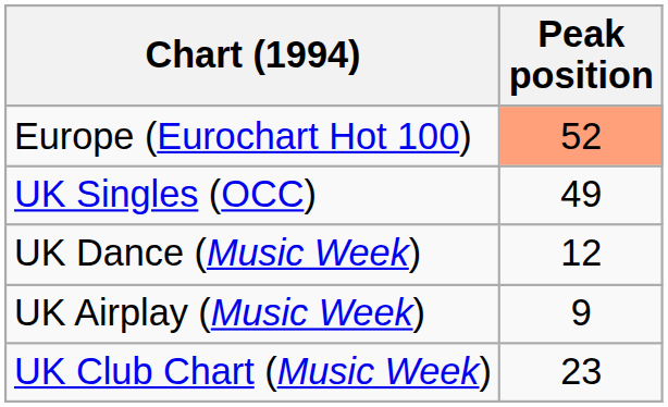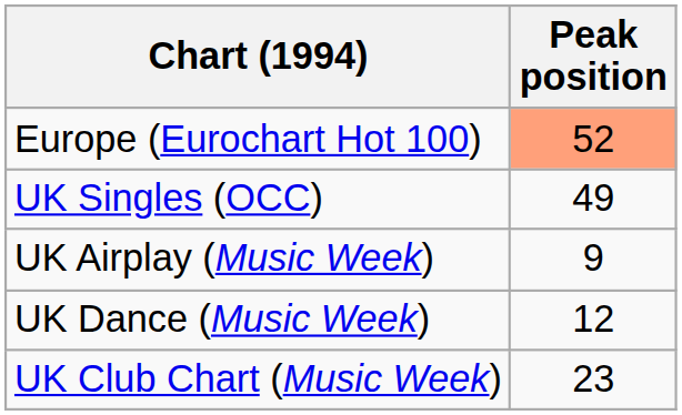 <table class="wikitable sortable">
 <tr>
 <th>Chart (1994)</th>
 <th>Peak<br>position</th>
 </tr>
 <tr>
 <td>Europe (<a href='#'>Eurochart Hot 100</a>)</td>
 <td align="center" style="background: lightsalmon;">52</td>
 </tr>
 <tr>
 <td><a href='#'>UK Singles</a> (<a href='#'>OCC</a>)</td>
 <td align="center">49</td>
 </tr>
 <tr>
+<td>UK Airplay (<em><a href='#'>Music Week</a></em>)</td>
+<td align="center">9</td>
+</tr>
+<tr>
 <td>UK Dance (<em><a href='#'>Music Week</a></em>)</td>
 <td align="center">12</td>
-</tr>
-<tr>
-<td>UK Airplay (<em><a href='#'>Music Week</a></em>)</td>
-<td align="center">9</td>
 </tr>
 <tr>
 <td><a href='#'>UK Club Chart</a> (<em><a href='#'>Music Week</a></em>)</td>
 <td align="center">23</td>
 </tr>
 </table>
